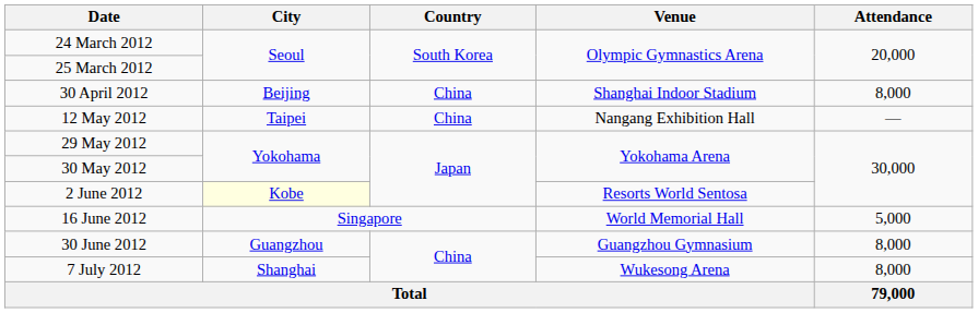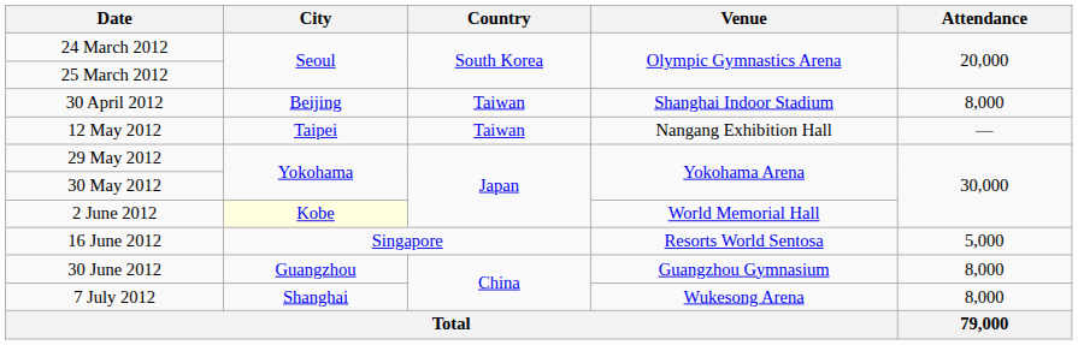 <table class="wikitable plainrowheaders" style="text-align:center;">
 <tr>
 <th scope="col" style="width:12em;">Date</th>
 <th scope="col" style="width:10em;">City</th>
 <th scope="col" style="width:10em;">Country</th>
 <th scope="col" style="width:17em;">Venue</th>
 <th scope="col" style="width:9.5em;">Attendance</th>
 </tr>
 <tr>
 <td>24 March 2012</td>
 <td rowspan="2"><a href='#'>Seoul</a></td>
 <td rowspan="2"><a href='#'>South Korea</a></td>
 <td rowspan="2"><a href='#'>Olympic Gymnastics Arena</a></td>
 <td rowspan="2">20,000</td>
 </tr>
 <tr>
 <td>25 March 2012</td>
 </tr>
 <tr>
 <td>30 April 2012</td>
 <td><a href='#'>Beijing</a></td>
-<td><a href='#'>China</a></td>
+<td><a href='#'>Taiwan</a></td>
 <td><a href='#'>Shanghai Indoor Stadium</a></td>
 <td>8,000</td>
 </tr>
 <tr>
 <td>12 May 2012</td>
 <td><a href='#'>Taipei</a></td>
-<td><a href='#'>China</a></td>
+<td><a href='#'>Taiwan</a></td>
 <td>Nangang Exhibition Hall</td>
 <td>—</td>
 </tr>
 <tr>
 <td>29 May 2012</td>
 <td rowspan=2><a href='#'>Yokohama</a></td>
 <td rowspan=3><a href='#'>Japan</a></td>
 <td rowspan=2><a href='#'>Yokohama Arena</a></td>
 <td rowspan="3">30,000</td>
 </tr>
 <tr>
 <td>30 May 2012</td>
 </tr>
 <tr>
 <td>2 June 2012</td>
 <td style="background: lightyellow;"><a href='#'>Kobe</a></td>
-<td><a href='#'>Resorts World Sentosa</a></td>
+<td><a href='#'>World Memorial Hall</a></td>
 </tr>
 <tr>
 <td>16 June 2012</td>
 <td colspan="2"><a href='#'>Singapore</a></td>
-<td><a href='#'>World Memorial Hall</a></td>
+<td><a href='#'>Resorts World Sentosa</a></td>
 <td>5,000</td>
 </tr>
 <tr>
 <td>30 June 2012</td>
 <td><a href='#'>Guangzhou</a></td>
 <td rowspan=2><a href='#'>China</a></td>
 <td><a href='#'>Guangzhou Gymnasium</a></td>
 <td>8,000</td>
 </tr>
 <tr>
 <td>7 July 2012</td>
 <td><a href='#'>Shanghai</a></td>
 <td><a href='#'>Wukesong Arena</a></td>
 <td>8,000</td>
 </tr>
 <tr>
 <th colspan="4">Total</th>
 <th>79,000</th>
 </tr>
 </table>
